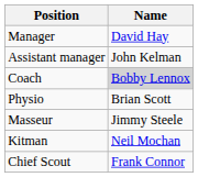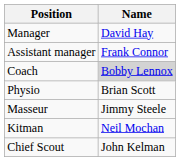 <table class="wikitable">
 <tr>
 <th>Position</th>
 <th>Name</th>
 </tr>
 <tr>
 <td>Manager</td>
 <td><a href='#'>David Hay</a></td>
 </tr>
 <tr>
 <td>Assistant manager</td>
-<td>John Kelman</td>
+<td><a href='#'>Frank Connor</a></td>
 </tr>
 <tr>
 <td>Coach</td>
 <td style="background: lightgrey;"><a href='#'>Bobby Lennox</a></td>
 </tr>
 <tr>
 <td>Physio</td>
 <td>Brian Scott</td>
 </tr>
 <tr>
 <td>Masseur</td>
 <td>Jimmy Steele</td>
 </tr>
 <tr>
 <td>Kitman</td>
 <td><a href='#'>Neil Mochan</a></td>
 </tr>
 <tr>
 <td>Chief Scout</td>
-<td><a href='#'>Frank Connor</a></td>
+<td>John Kelman</td>
 </tr>
 </table>
